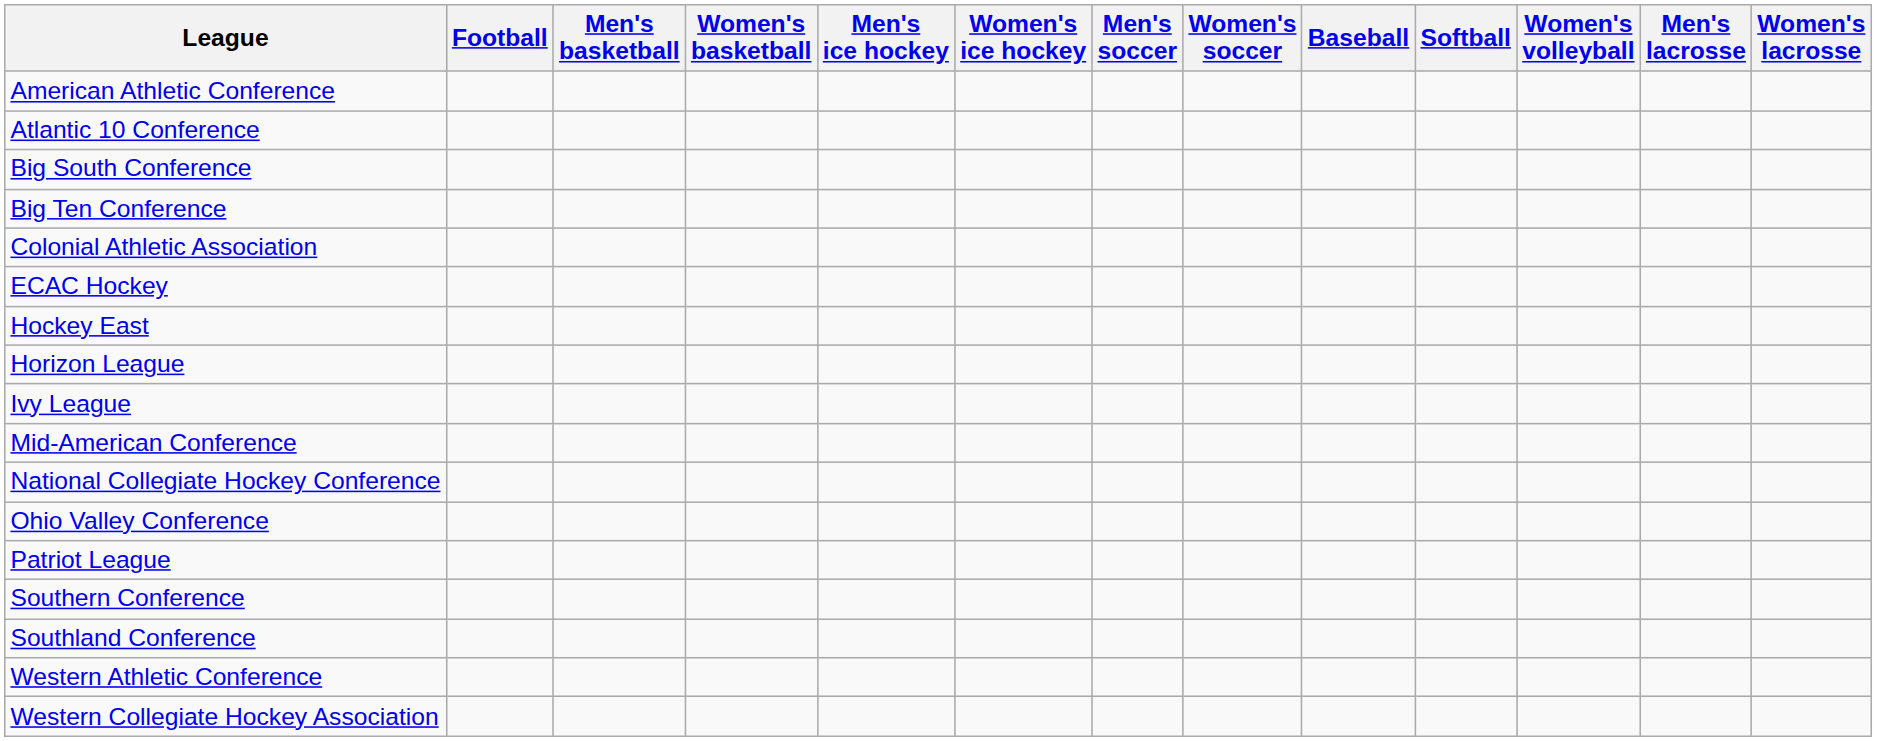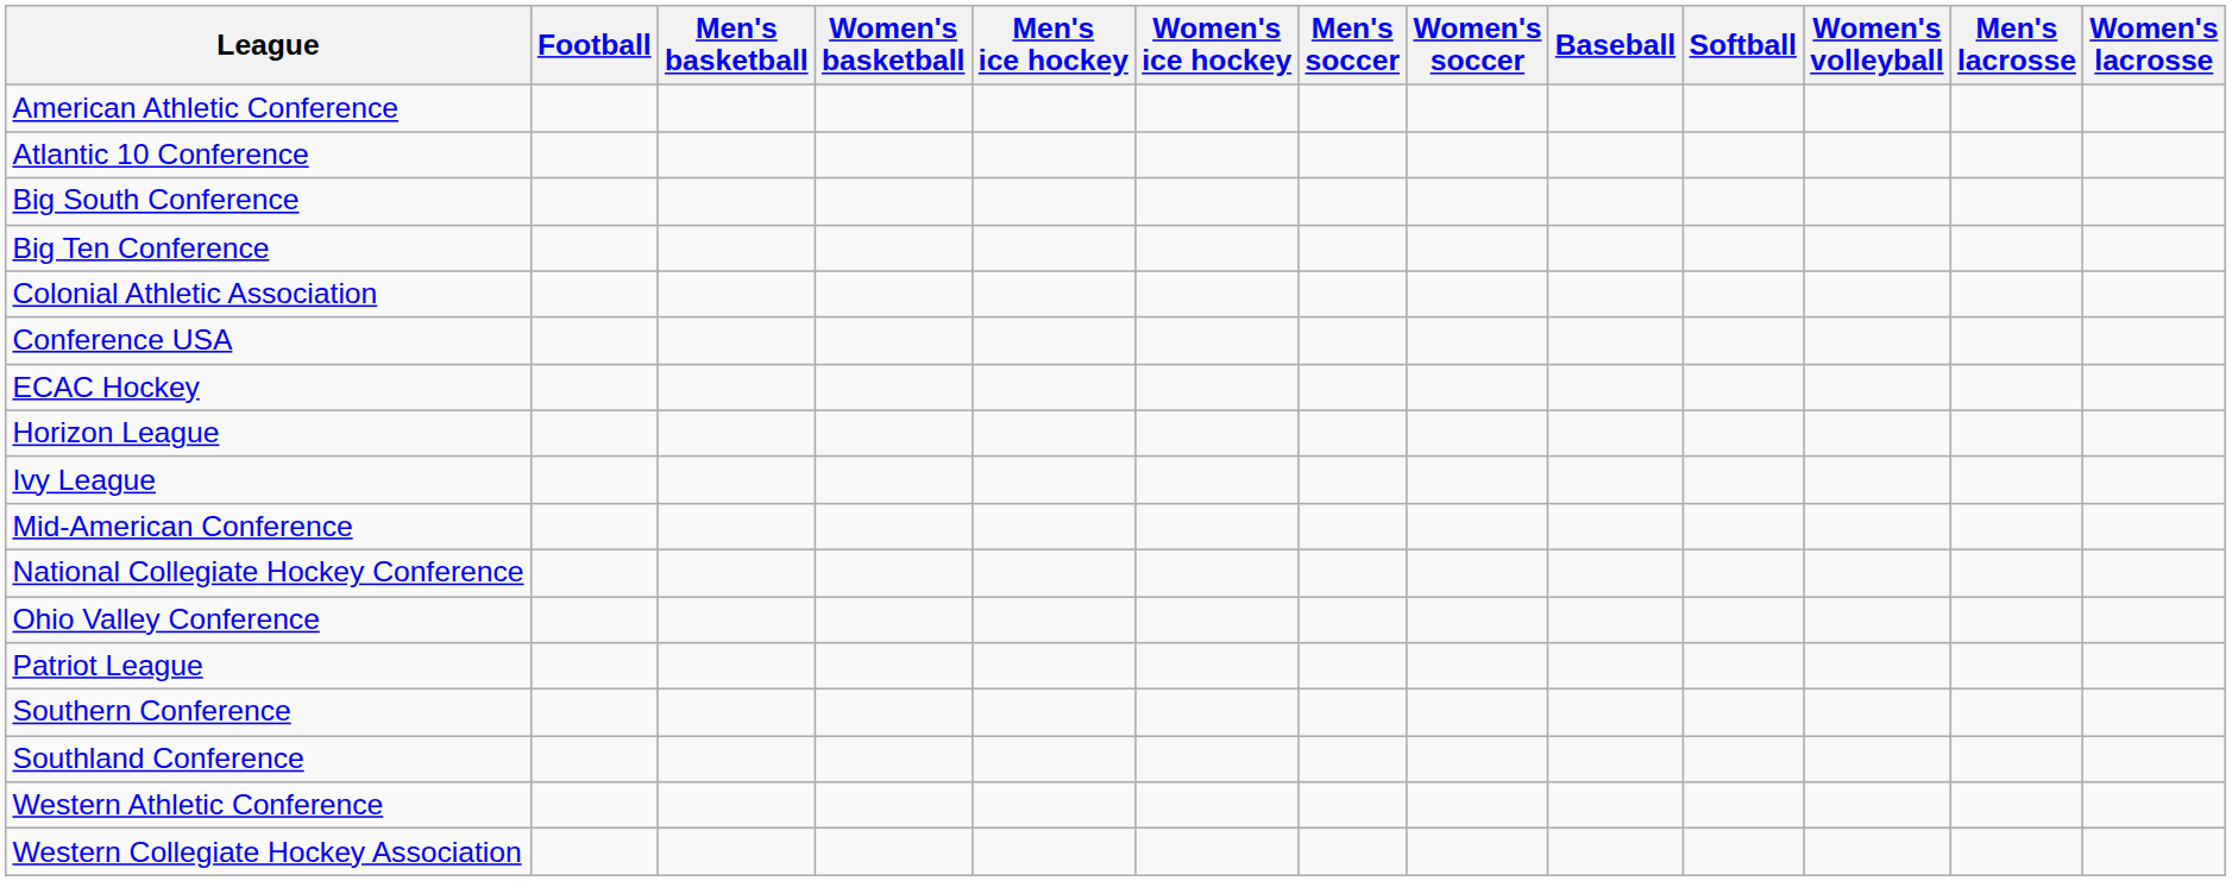 <table class="wikitable">
 <tr>
 <th>League</th>
 <th><a href='#'>Football</a></th>
 <th><a href='#'>Men's<br> basketball</a></th>
 <th><a href='#'>Women's<br> basketball</a></th>
 <th><a href='#'>Men's<br> ice hockey</a></th>
 <th><a href='#'>Women's<br> ice hockey</a></th>
 <th><a href='#'>Men's<br> soccer</a></th>
 <th><a href='#'>Women's<br> soccer</a></th>
 <th><a href='#'>Baseball</a></th>
 <th><a href='#'>Softball</a></th>
 <th><a href='#'>Women's<br> volleyball</a></th>
 <th><a href='#'>Men's <br>lacrosse</a></th>
 <th><a href='#'>Women's<br>lacrosse</a></th>
 </tr>
 <tr>
 <td><a href='#'>American Athletic Conference</a></td>
 <td></td>
 <td></td>
 <td></td>
 <td></td>
 <td></td>
 <td></td>
 <td></td>
 <td></td>
 <td></td>
 <td></td>
 <td></td>
 <td></td>
 </tr>
 <tr>
 <td><a href='#'>Atlantic 10 Conference</a></td>
 <td></td>
 <td></td>
 <td></td>
 <td></td>
 <td></td>
 <td></td>
 <td></td>
 <td></td>
 <td></td>
 <td></td>
 <td></td>
 <td></td>
 </tr>
 <tr>
 <td><a href='#'>Big South Conference</a></td>
 <td></td>
 <td></td>
 <td></td>
 <td></td>
 <td></td>
 <td></td>
 <td></td>
 <td></td>
 <td></td>
 <td></td>
 <td></td>
 <td></td>
 </tr>
 <tr>
 <td><a href='#'>Big Ten Conference</a></td>
 <td></td>
 <td></td>
 <td></td>
 <td></td>
 <td></td>
 <td></td>
 <td></td>
 <td></td>
 <td></td>
 <td></td>
 <td></td>
 <td></td>
 </tr>
 <tr>
 <td><a href='#'>Colonial Athletic Association</a></td>
 <td></td>
 <td></td>
 <td></td>
 <td></td>
 <td></td>
 <td></td>
 <td></td>
 <td></td>
 <td></td>
 <td></td>
 <td></td>
 <td></td>
 </tr>
 <tr>
-<td><a href='#'>ECAC Hockey</a></td>
+<td><a href='#'>Conference USA</a></td>
 <td></td>
 <td></td>
 <td></td>
 <td></td>
 <td></td>
 <td></td>
 <td></td>
 <td></td>
 <td></td>
 <td></td>
 <td></td>
 <td></td>
 </tr>
 <tr>
-<td><a href='#'>Hockey East</a></td>
+<td><a href='#'>ECAC Hockey</a></td>
 <td></td>
 <td></td>
 <td></td>
 <td></td>
 <td></td>
 <td></td>
 <td></td>
 <td></td>
 <td></td>
 <td></td>
 <td></td>
 <td></td>
 </tr>
 <tr>
 <td><a href='#'>Horizon League</a></td>
 <td></td>
 <td></td>
 <td></td>
 <td></td>
 <td></td>
 <td></td>
 <td></td>
 <td></td>
 <td></td>
 <td></td>
 <td></td>
 <td></td>
 </tr>
 <tr>
 <td><a href='#'>Ivy League</a></td>
 <td></td>
 <td></td>
 <td></td>
 <td></td>
 <td></td>
 <td></td>
 <td></td>
 <td></td>
 <td></td>
 <td></td>
 <td></td>
 <td></td>
 </tr>
 <tr>
 <td><a href='#'>Mid-American Conference</a></td>
 <td></td>
 <td></td>
 <td></td>
 <td></td>
 <td></td>
 <td></td>
 <td></td>
 <td></td>
 <td></td>
 <td></td>
 <td></td>
 <td></td>
 </tr>
 <tr>
 <td><a href='#'>National Collegiate Hockey Conference</a></td>
 <td></td>
 <td></td>
 <td></td>
 <td></td>
 <td></td>
 <td></td>
 <td></td>
 <td></td>
 <td></td>
 <td></td>
 <td></td>
 <td></td>
 </tr>
 <tr>
 <td><a href='#'>Ohio Valley Conference</a></td>
 <td></td>
 <td></td>
 <td></td>
 <td></td>
 <td></td>
 <td></td>
 <td></td>
 <td></td>
 <td></td>
 <td></td>
 <td></td>
 <td></td>
 </tr>
 <tr>
 <td><a href='#'>Patriot League</a></td>
 <td></td>
 <td></td>
 <td></td>
 <td></td>
 <td></td>
 <td></td>
 <td></td>
 <td></td>
 <td></td>
 <td></td>
 <td></td>
 <td></td>
 </tr>
 <tr>
 <td><a href='#'>Southern Conference</a></td>
 <td></td>
 <td></td>
 <td></td>
 <td></td>
 <td></td>
 <td></td>
 <td></td>
 <td></td>
 <td></td>
 <td></td>
 <td></td>
 <td></td>
 </tr>
 <tr>
 <td><a href='#'>Southland Conference</a></td>
 <td></td>
 <td></td>
 <td></td>
 <td></td>
 <td></td>
 <td></td>
 <td></td>
 <td></td>
 <td></td>
 <td></td>
 <td></td>
 <td></td>
 </tr>
 <tr>
 <td><a href='#'>Western Athletic Conference</a></td>
 <td></td>
 <td></td>
 <td></td>
 <td></td>
 <td></td>
 <td></td>
 <td></td>
 <td></td>
 <td></td>
 <td></td>
 <td></td>
 <td></td>
 </tr>
 <tr>
 <td><a href='#'>Western Collegiate Hockey Association</a></td>
 <td></td>
 <td></td>
 <td></td>
 <td></td>
 <td></td>
 <td></td>
 <td></td>
 <td></td>
 <td></td>
 <td></td>
 <td></td>
 <td></td>
 </tr>
 </table>
